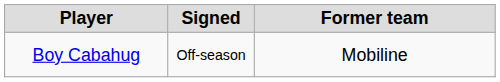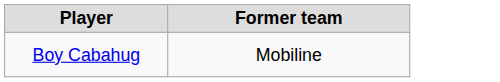 <table class="wikitable" style="text-align: center">
 <tr align="center" bgcolor="#dddddd">
 <td style="width:140px"><strong>Player</strong></td>
-<td style="width:70px"><strong>Signed</strong></td>
 <td style="width:210px"><strong>Former team</strong></td>
 </tr>
 <tr style="height:40px">
 <td><a href='#'>Boy Cabahug</a></td>
-<td style="font-size: 80%">Off-season</td>
 <td>Mobiline</td>
 </tr>
 </table>
